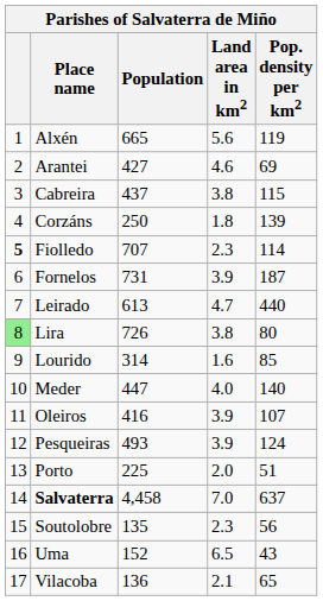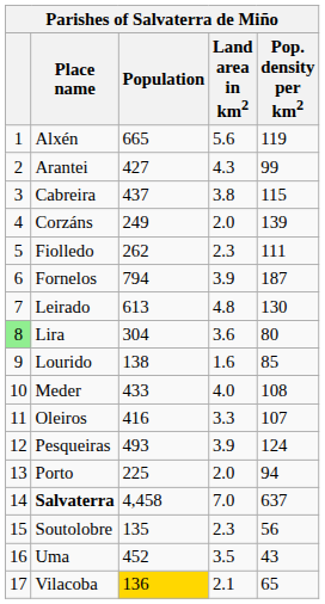 <table class="wikitable" width="40em" style="margin-left: auto; margin-right: auto">
 <tr>
 <th colspan="5">Parishes of Salvaterra de Miño</th>
 </tr>
 <tr>
 <th></th>
 <th style="width: 190px;">Place name</th>
 <th>Population</th>
 <th>Land area in <strong>km</strong><sup>2</sup></th>
 <th>Pop. density per km<sup>2</sup></th>
 </tr>
 <tr>
 <td style="text-align: center;">1</td>
 <td>Alxén</td>
 <td>665</td>
 <td>5.6</td>
 <td>119</td>
 </tr>
 <tr>
 <td style="text-align: center;">2</td>
 <td>Arantei</td>
 <td>427</td>
-<td>4.6</td>
-<td>69</td>
+<td>4.3</td>
+<td>99</td>
 </tr>
 <tr>
 <td style="text-align: center;">3</td>
 <td>Cabreira</td>
 <td>437</td>
 <td>3.8</td>
 <td>115</td>
 </tr>
 <tr>
 <td style="text-align: center;">4</td>
 <td>Corzáns</td>
-<td>250</td>
-<td>1.8</td>
+<td>249</td>
+<td>2.0</td>
 <td>139</td>
 </tr>
 <tr>
-<td style="text-align: center;"><strong>5</strong></td>
+<td style="text-align: center;">5</td>
 <td>Fiolledo</td>
-<td>707</td>
+<td>262</td>
 <td>2.3</td>
-<td>114</td>
+<td>111</td>
 </tr>
 <tr>
 <td style="text-align: center;">6</td>
 <td>Fornelos</td>
-<td>731</td>
+<td>794</td>
 <td>3.9</td>
 <td>187</td>
 </tr>
 <tr>
 <td style="text-align: center;">7</td>
 <td>Leirado</td>
 <td>613</td>
-<td>4.7</td>
-<td>440</td>
+<td>4.8</td>
+<td>130</td>
 </tr>
 <tr>
 <td style="background: lightgreen; text-align: center;">8</td>
 <td>Lira</td>
-<td>726</td>
-<td>3.8</td>
+<td>304</td>
+<td>3.6</td>
 <td>80</td>
 </tr>
 <tr>
 <td style="text-align: center;">9</td>
 <td>Lourido</td>
-<td>314</td>
+<td>138</td>
 <td>1.6</td>
 <td>85</td>
 </tr>
 <tr>
 <td style="text-align: center;">10</td>
 <td>Meder</td>
-<td>447</td>
+<td>433</td>
 <td>4.0</td>
-<td>140</td>
+<td>108</td>
 </tr>
 <tr>
 <td style="text-align: center;">11</td>
 <td>Oleiros</td>
 <td>416</td>
-<td>3.9</td>
+<td>3.3</td>
 <td>107</td>
 </tr>
 <tr>
 <td style="text-align: center;">12</td>
 <td>Pesqueiras</td>
 <td>493</td>
 <td>3.9</td>
 <td>124</td>
 </tr>
 <tr>
 <td style="text-align: center;">13</td>
 <td>Porto</td>
 <td>225</td>
 <td>2.0</td>
-<td>51</td>
+<td>94</td>
 </tr>
 <tr>
 <td style="text-align: center;">14</td>
 <td><strong>Salvaterra</strong></td>
 <td>4,458</td>
 <td>7.0</td>
 <td>637</td>
 </tr>
 <tr>
 <td style="text-align: center;">15</td>
 <td>Soutolobre</td>
 <td>135</td>
 <td>2.3</td>
 <td>56</td>
 </tr>
 <tr>
 <td style="text-align: center;">16</td>
 <td>Uma</td>
-<td>152</td>
-<td>6.5</td>
+<td>452</td>
+<td>3.5</td>
 <td>43</td>
 </tr>
 <tr>
 <td style="text-align: center;">17</td>
 <td>Vilacoba</td>
-<td>136</td>
+<td style="background: gold;">136</td>
 <td>2.1</td>
 <td>65</td>
 </tr>
 </table>
